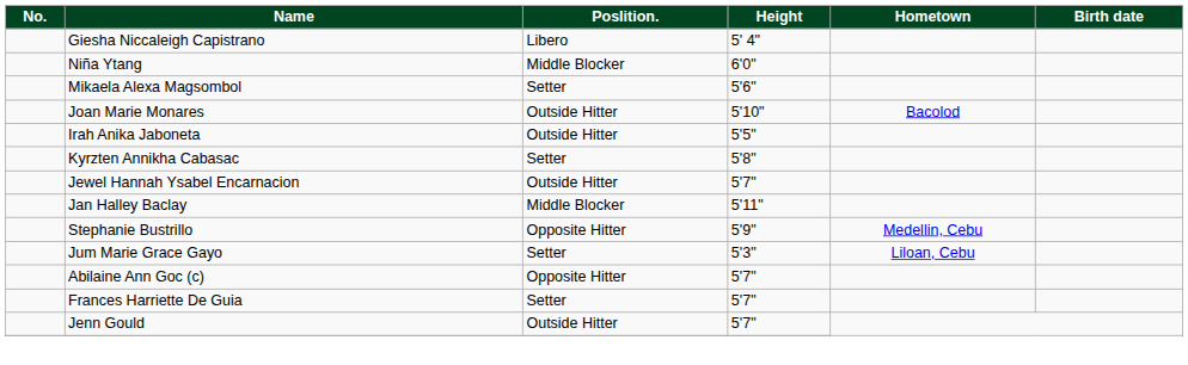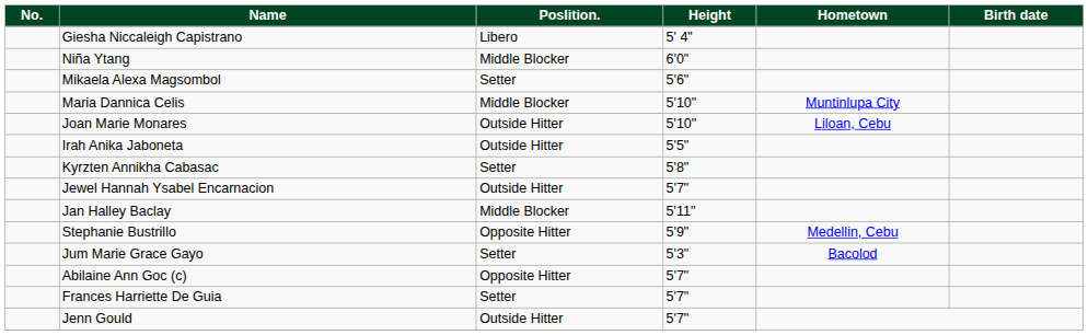 <table class="wikitable sortable" width="100%">
 <tr>
 <th style="background:#014421; color:white;">No.</th>
 <th style="background:#014421; color:white;">Name</th>
 <th style="background:#014421; color:white;">PosIition.</th>
 <th style="background:#014421; color:white;">Height</th>
 <th style="background:#014421; color:white;">Hometown</th>
 <th style="background:#014421; color:white;">Birth date</th>
 </tr>
 <tr>
 <td></td>
 <td align=left>Giesha Niccaleigh Capistrano</td>
 <td>Libero</td>
 <td>5' 4"</td>
 <td></td>
 <td></td>
 </tr>
 <tr>
 <td></td>
 <td align=left>Niña Ytang</td>
 <td>Middle Blocker</td>
 <td>6'0"</td>
 <td align=center></td>
 <td align=right></td>
 </tr>
 <tr>
 <td></td>
 <td align=left>Mikaela Alexa Magsombol</td>
 <td>Setter</td>
 <td>5'6"</td>
 <td></td>
 <td></td>
 </tr>
 <tr>
 <td></td>
+<td align=left>Maria Dannica Celis</td>
+<td>Middle Blocker</td>
+<td>5'10"</td>
+<td align=center><a href='#'>Muntinlupa City</a></td>
+<td align=right></td>
+</tr>
+<tr>
+<td></td>
 <td align=left>Joan Marie Monares</td>
 <td>Outside Hitter</td>
 <td>5'10"</td>
-<td align=center><a href='#'>Bacolod</a></td>
+<td align=center><a href='#'>Liloan, Cebu</a></td>
 <td align=right></td>
 </tr>
 <tr>
 <td></td>
 <td align=left>Irah Anika Jaboneta</td>
 <td>Outside Hitter</td>
 <td>5'5"</td>
 <td align=center></td>
 <td align=right></td>
 </tr>
 <tr>
 <td></td>
 <td align=left>Kyrzten Annikha Cabasac</td>
 <td>Setter</td>
 <td>5'8"</td>
 <td align=center></td>
 <td></td>
 </tr>
 <tr>
 <td></td>
 <td align=left>Jewel Hannah Ysabel Encarnacion</td>
 <td>Outside Hitter</td>
 <td>5'7"</td>
 <td align=center></td>
 <td align=right></td>
 </tr>
 <tr>
 <td></td>
 <td align=left>Jan Halley Baclay</td>
 <td>Middle Blocker</td>
 <td>5'11"</td>
 <td></td>
 <td></td>
 </tr>
 <tr>
 <td></td>
 <td align=left>Stephanie Bustrillo</td>
 <td>Opposite Hitter</td>
 <td>5'9"</td>
 <td align=center><a href='#'>Medellin, Cebu</a></td>
 <td align=right></td>
 </tr>
 <tr>
 <td></td>
 <td align=left>Jum Marie Grace Gayo</td>
 <td>Setter</td>
 <td>5'3"</td>
-<td align=center><a href='#'>Liloan, Cebu</a></td>
+<td align=center><a href='#'>Bacolod</a></td>
 <td align=right></td>
 </tr>
 <tr>
 <td></td>
 <td align=left>Abilaine Ann Goc (c)</td>
 <td>Opposite Hitter</td>
 <td>5'7"</td>
 <td align=center></td>
 <td align=right></td>
 </tr>
 <tr>
 <td></td>
 <td align=left>Frances Harriette De Guia</td>
 <td>Setter</td>
 <td>5'7"</td>
 <td></td>
 <td></td>
 </tr>
 <tr>
 <td></td>
 <td align=left>Jenn Gould</td>
 <td>Outside Hitter</td>
 <td>5'7"</td>
 </tr>
 <tr>
 </tr>
 </table>
